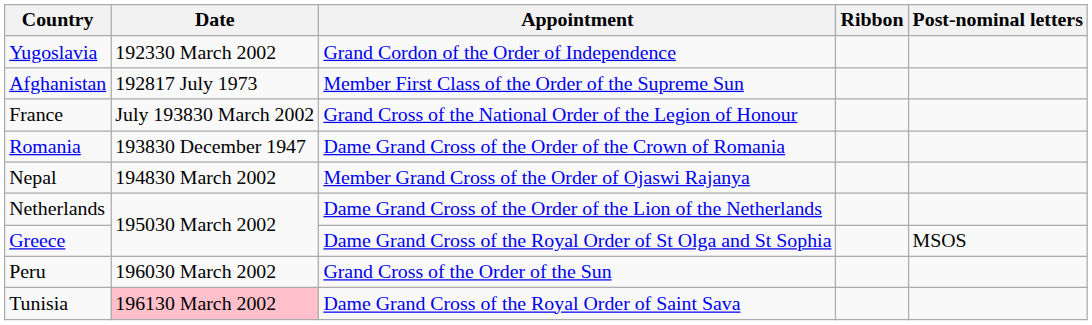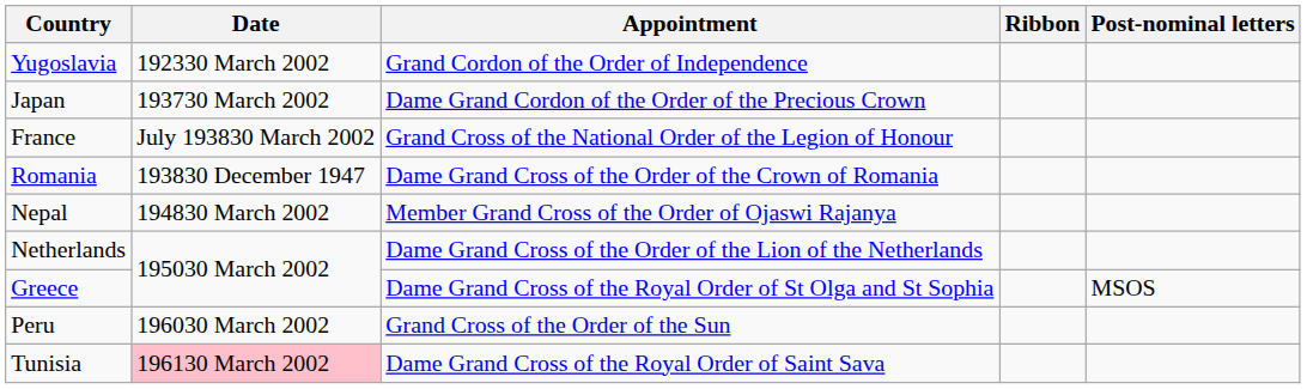 <table class="wikitable">
 <tr>
 <th>Country</th>
 <th>Date</th>
 <th>Appointment</th>
 <th>Ribbon</th>
 <th>Post-nominal letters</th>
 </tr>
 <tr>
 <td> <a href='#'>Yugoslavia</a></td>
 <td>192330 March 2002</td>
 <td><a href='#'>Grand Cordon of the Order of Independence</a></td>
 <td></td>
 <td></td>
 </tr>
 <tr>
-<td> <a href='#'>Afghanistan</a></td>
-<td>192817 July 1973</td>
-<td><a href='#'>Member First Class of the Order of the Supreme Sun</a></td>
+<td> Japan</td>
+<td>193730 March 2002</td>
+<td><a href='#'>Dame Grand Cordon of the Order of the Precious Crown</a></td>
 <td></td>
 <td></td>
 </tr>
 <tr>
 <td> France</td>
 <td>July 193830 March 2002</td>
 <td><a href='#'>Grand Cross of the National Order of the Legion of Honour</a></td>
 <td></td>
 <td></td>
 </tr>
 <tr>
 <td> <a href='#'>Romania</a></td>
 <td>193830 December 1947</td>
 <td><a href='#'>Dame Grand Cross of the Order of the Crown of Romania</a></td>
 <td></td>
 <td></td>
 </tr>
 <tr>
 <td> Nepal</td>
 <td>194830 March 2002</td>
 <td><a href='#'>Member Grand Cross of the Order of Ojaswi Rajanya</a></td>
 <td></td>
 <td></td>
 </tr>
 <tr>
 <td> Netherlands</td>
 <td rowspan="2">195030 March 2002</td>
 <td><a href='#'>Dame Grand Cross of the Order of the Lion of the Netherlands</a></td>
 <td></td>
 <td></td>
 </tr>
 <tr>
 <td> <a href='#'>Greece</a></td>
 <td><a href='#'>Dame Grand Cross of the Royal Order of St Olga and St Sophia</a></td>
 <td></td>
 <td>MSOS</td>
 </tr>
 <tr>
 <td> Peru</td>
 <td>196030 March 2002</td>
 <td><a href='#'>Grand Cross of the Order of the Sun</a></td>
 <td></td>
 <td></td>
 </tr>
 <tr>
 <td> Tunisia</td>
 <td style="background: pink;">196130 March 2002</td>
 <td><a href='#'>Dame Grand Cross of the Royal Order of Saint Sava</a></td>
 <td></td>
 </tr>
 </table>
